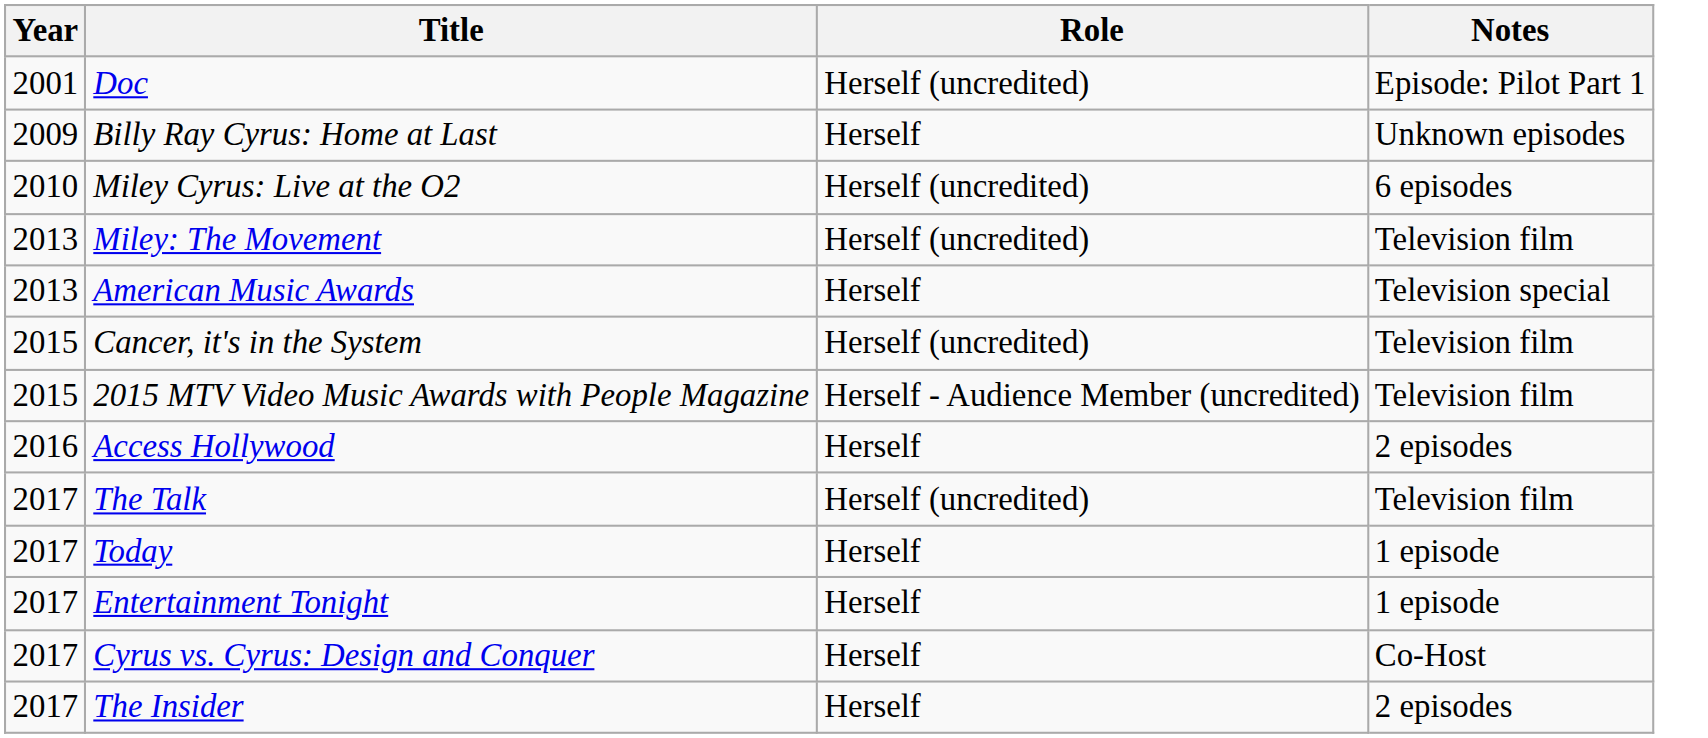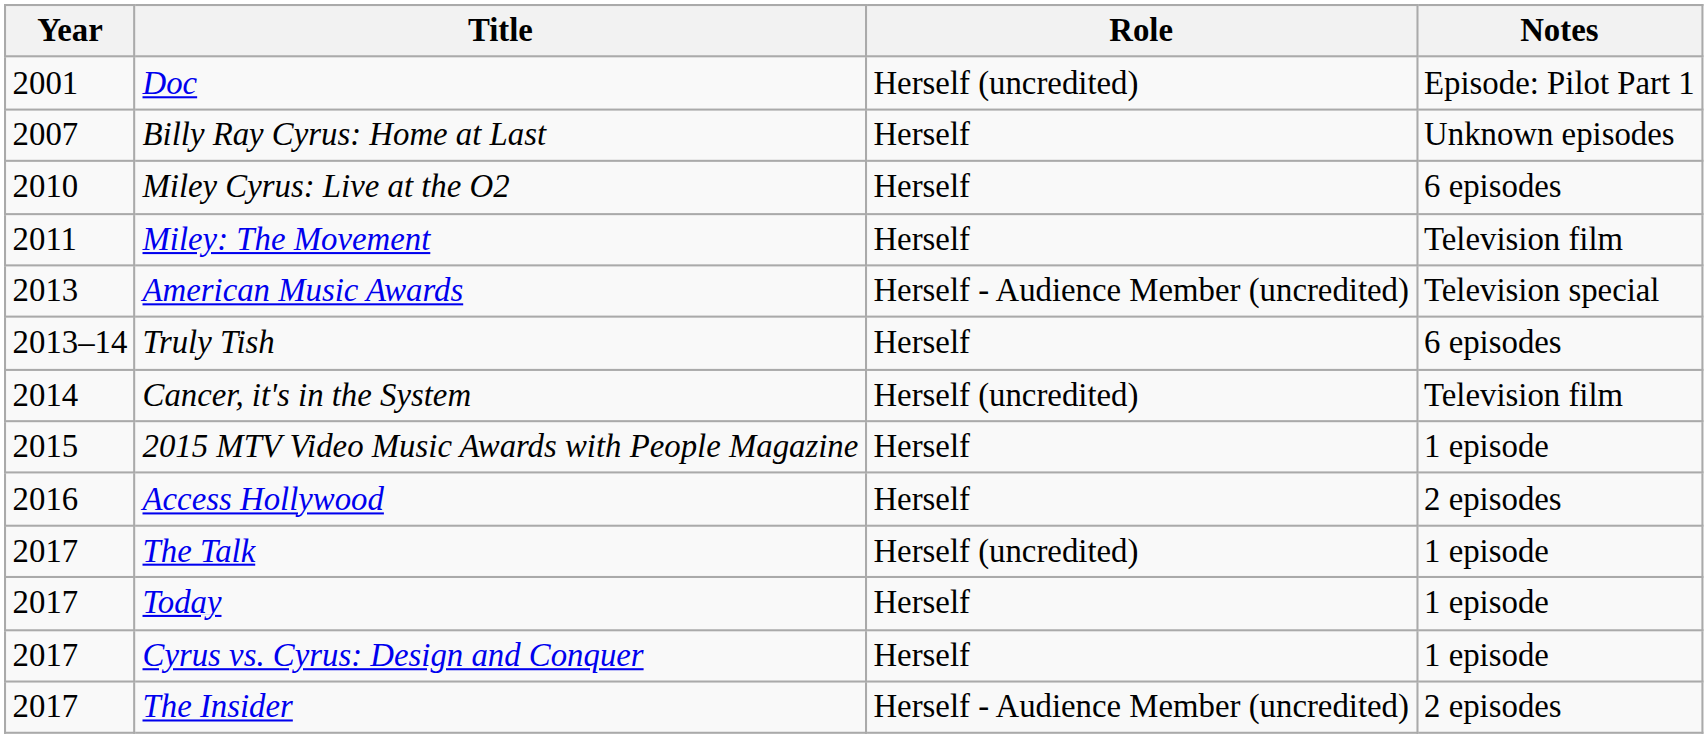 <table class="wikitable">
 <tr>
 <th>Year</th>
 <th>Title</th>
 <th>Role</th>
 <th>Notes</th>
 </tr>
 <tr>
 <td>2001</td>
 <td><em><a href='#'>Doc</a></em></td>
 <td>Herself (uncredited)</td>
 <td>Episode: Pilot Part 1</td>
 </tr>
 <tr>
-<td>2009</td>
+<td>2007</td>
 <td><em>Billy Ray Cyrus: Home at Last</em></td>
 <td>Herself</td>
 <td>Unknown episodes</td>
 </tr>
 <tr>
 <td>2010</td>
 <td><em>Miley Cyrus: Live at the O2</em></td>
-<td>Herself (uncredited)</td>
+<td>Herself</td>
 <td>6 episodes</td>
 </tr>
 <tr>
-<td>2013</td>
+<td>2011</td>
 <td><em><a href='#'>Miley: The Movement</a></em></td>
-<td>Herself (uncredited)</td>
+<td>Herself</td>
 <td>Television film</td>
 </tr>
 <tr>
 <td>2013</td>
 <td><em><a href='#'>American Music Awards</a></em></td>
-<td>Herself</td>
+<td>Herself - Audience Member (uncredited)</td>
 <td>Television special</td>
 </tr>
 <tr>
-<td>2015</td>
+<td>2013–14</td>
+<td><em>Truly Tish</em></td>
+<td>Herself</td>
+<td>6 episodes</td>
+</tr>
+<tr>
+<td>2014</td>
 <td><em>Cancer, it's in the System</em></td>
 <td>Herself (uncredited)</td>
 <td>Television film</td>
 </tr>
 <tr>
 <td>2015</td>
 <td><em>2015 MTV Video Music Awards with People Magazine</em></td>
-<td>Herself - Audience Member (uncredited)</td>
-<td>Television film</td>
+<td>Herself</td>
+<td>1 episode</td>
 </tr>
 <tr>
 <td>2016</td>
 <td><em><a href='#'>Access Hollywood</a></em></td>
 <td>Herself</td>
 <td>2 episodes</td>
 </tr>
 <tr>
 <td>2017</td>
 <td><em><a href='#'>The Talk</a></em></td>
 <td>Herself (uncredited)</td>
-<td>Television film</td>
+<td>1 episode</td>
 </tr>
 <tr>
 <td>2017</td>
 <td><em><a href='#'>Today</a></em></td>
 <td>Herself</td>
 <td>1 episode</td>
 </tr>
 <tr>
 <td>2017</td>
-<td><em><a href='#'>Entertainment Tonight</a></em></td>
+<td><em><a href='#'>Cyrus vs. Cyrus: Design and Conquer</a></em></td>
 <td>Herself</td>
 <td>1 episode</td>
 </tr>
 <tr>
 <td>2017</td>
-<td><em><a href='#'>Cyrus vs. Cyrus: Design and Conquer</a></em></td>
-<td>Herself</td>
-<td>Co-Host</td>
-</tr>
-<tr>
-<td>2017</td>
 <td><em><a href='#'>The Insider</a></em></td>
-<td>Herself</td>
+<td>Herself - Audience Member (uncredited)</td>
 <td>2 episodes</td>
 </tr>
 </table>
